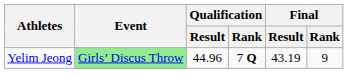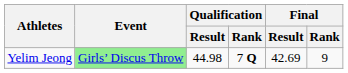 <table class="wikitable" border="1" style="font-size:90%">
 <tr>
 <th rowspan=2>Athletes</th>
 <th rowspan=2>Event</th>
 <th colspan=2>Qualification</th>
 <th colspan=2>Final</th>
 </tr>
 <tr>
 <th>Result</th>
 <th>Rank</th>
 <th>Result</th>
 <th>Rank</th>
 </tr>
 <tr>
 <td><a href='#'>Yelim Jeong</a></td>
 <td style="background: lightgreen;"><a href='#'>Girls’ Discus Throw</a></td>
-<td align=center>44.96</td>
+<td align=center>44.98</td>
 <td align=center>7 <strong>Q</strong></td>
-<td align=center>43.19</td>
+<td align=center>42.69</td>
 <td align=center>9</td>
 </tr>
 </table>
